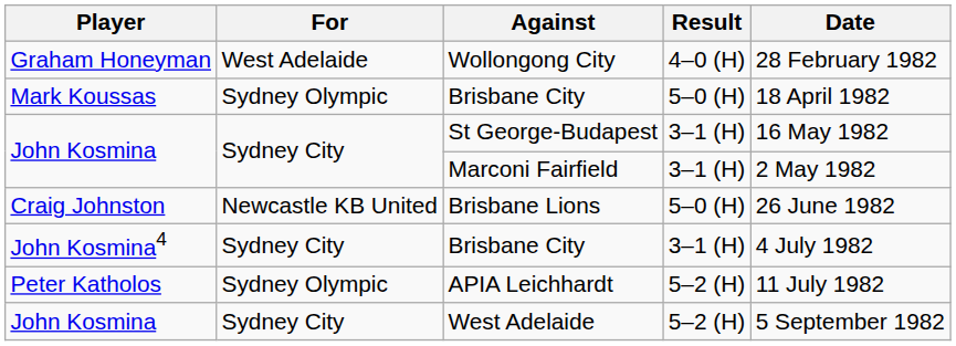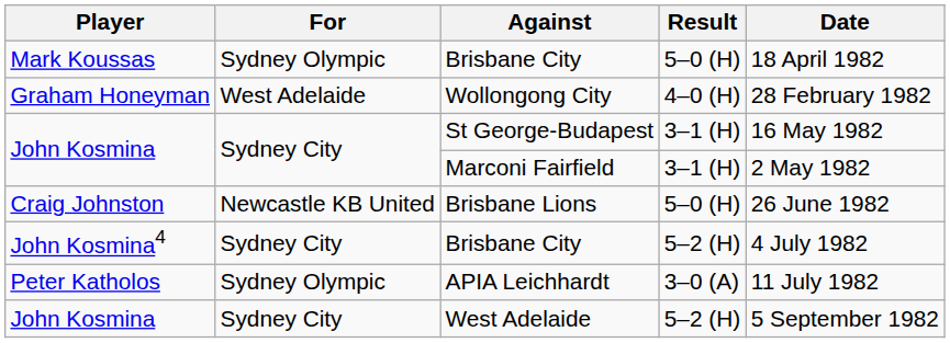 <table class="wikitable">
 <tr>
 <th>Player</th>
 <th>For</th>
 <th>Against</th>
 <th>Result</th>
 <th>Date</th>
 </tr>
 <tr>
+<td> <a href='#'>Mark Koussas</a></td>
+<td>Sydney Olympic</td>
+<td>Brisbane City</td>
+<td>5–0 (H)</td>
+<td>18 April 1982</td>
+</tr>
+<tr>
 <td> <a href='#'>Graham Honeyman</a></td>
 <td>West Adelaide</td>
 <td>Wollongong City</td>
 <td>4–0 (H)</td>
 <td>28 February 1982</td>
-</tr>
-<tr>
-<td> <a href='#'>Mark Koussas</a></td>
-<td>Sydney Olympic</td>
-<td>Brisbane City</td>
-<td>5–0 (H)</td>
-<td>18 April 1982</td>
 </tr>
 <tr>
 <td rowspan="2"> <a href='#'>John Kosmina</a></td>
 <td rowspan="2">Sydney City</td>
 <td>St George-Budapest</td>
 <td>3–1 (H)</td>
 <td>16 May 1982</td>
 </tr>
 <tr>
 <td>Marconi Fairfield</td>
 <td>3–1 (H)</td>
 <td>2 May 1982</td>
 </tr>
 <tr>
 <td> <a href='#'>Craig Johnston</a></td>
 <td>Newcastle KB United</td>
 <td>Brisbane Lions</td>
 <td>5–0 (H)</td>
 <td>26 June 1982</td>
 </tr>
 <tr>
 <td> <a href='#'>John Kosmina</a><sup>4</sup></td>
 <td>Sydney City</td>
 <td>Brisbane City</td>
-<td>3–1 (H)</td>
+<td>5–2 (H)</td>
 <td>4 July 1982</td>
 </tr>
 <tr>
 <td> <a href='#'>Peter Katholos</a></td>
 <td>Sydney Olympic</td>
 <td>APIA Leichhardt</td>
-<td>5–2 (H)</td>
+<td>3–0 (A)</td>
 <td>11 July 1982</td>
 </tr>
 <tr>
 <td> <a href='#'>John Kosmina</a></td>
 <td>Sydney City</td>
 <td>West Adelaide</td>
 <td>5–2 (H)</td>
 <td>5 September 1982</td>
 </tr>
 </table>
